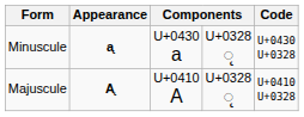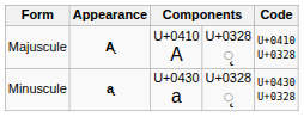 <table class="wikitable" style="text-align: center">
 <tr>
 <th>Form</th>
 <th>Appearance</th>
 <th colspan=2>Components</th>
 <th>Code</th>
 </tr>
 <tr>
+<td>Majuscule</td>
+<td><strong>А̨</strong></td>
+<td>U+0410<br><big><big>А</big></big></td>
+<td>U+0328<br><big><big>◌̨</big></big></td>
+<td><code>U+0410<br>U+0328</code></td>
+</tr>
+<tr>
 <td>Minuscule</td>
 <td><strong>а̨</strong></td>
 <td>U+0430<br><big><big>а</big></big></td>
 <td>U+0328<br><big><big>◌̨</big></big></td>
 <td><code>U+0430<br>U+0328</code></td>
 </tr>
-<tr>
-<td>Majuscule</td>
-<td><strong>А̨</strong></td>
-<td>U+0410<br><big><big>А</big></big></td>
-<td>U+0328<br><big><big>◌̨</big></big></td>
-<td><code>U+0410<br>U+0328</code></td>
-</tr>
 </table>
